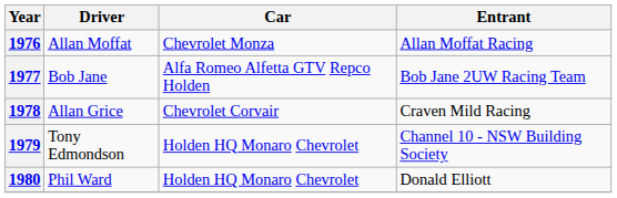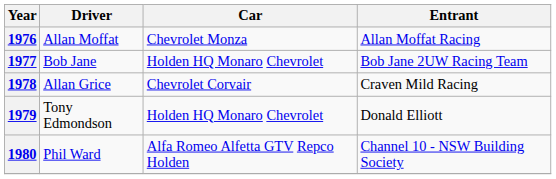 <table class="wikitable">
 <tr style="font-weight:bold">
 <th>Year</th>
 <th>Driver</th>
 <th>Car</th>
 <th>Entrant</th>
 </tr>
 <tr>
 <th><a href='#'>1976</a></th>
 <td> <a href='#'>Allan Moffat</a></td>
 <td><a href='#'>Chevrolet Monza</a></td>
 <td><a href='#'>Allan Moffat Racing</a></td>
 </tr>
 <tr>
 <th><a href='#'>1977</a></th>
 <td> <a href='#'>Bob Jane</a></td>
-<td><a href='#'>Alfa Romeo Alfetta GTV</a> <a href='#'>Repco Holden</a></td>
+<td><a href='#'>Holden HQ Monaro</a> <a href='#'>Chevrolet</a></td>
 <td><a href='#'>Bob Jane 2UW Racing Team</a></td>
 </tr>
 <tr>
 <th><a href='#'>1978</a></th>
 <td> <a href='#'>Allan Grice</a></td>
 <td><a href='#'>Chevrolet Corvair</a></td>
 <td>Craven Mild Racing</td>
 </tr>
 <tr>
 <th><a href='#'>1979</a></th>
 <td> Tony Edmondson</td>
 <td><a href='#'>Holden HQ Monaro</a> <a href='#'>Chevrolet</a></td>
-<td><a href='#'>Channel 10 - NSW Building Society</a></td>
+<td>Donald Elliott</td>
 </tr>
 <tr>
 <th><a href='#'>1980</a></th>
 <td> <a href='#'>Phil Ward</a></td>
-<td><a href='#'>Holden HQ Monaro</a> <a href='#'>Chevrolet</a></td>
-<td>Donald Elliott</td>
+<td><a href='#'>Alfa Romeo Alfetta GTV</a> <a href='#'>Repco Holden</a></td>
+<td><a href='#'>Channel 10 - NSW Building Society</a></td>
 </tr>
 <tr>
 </tr>
 </table>
